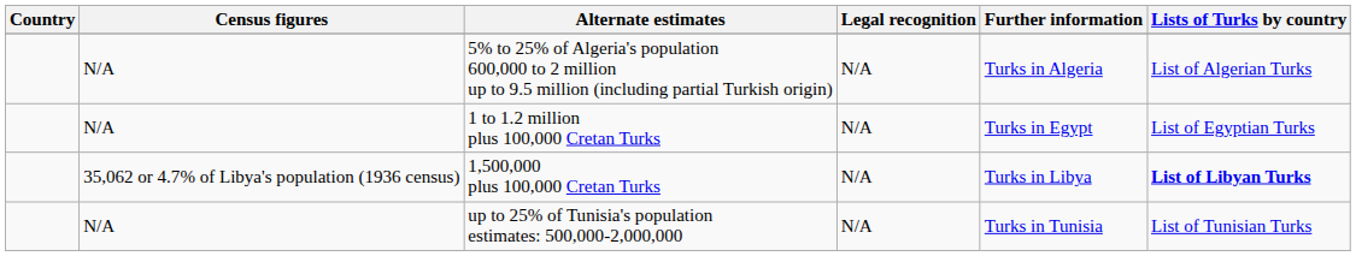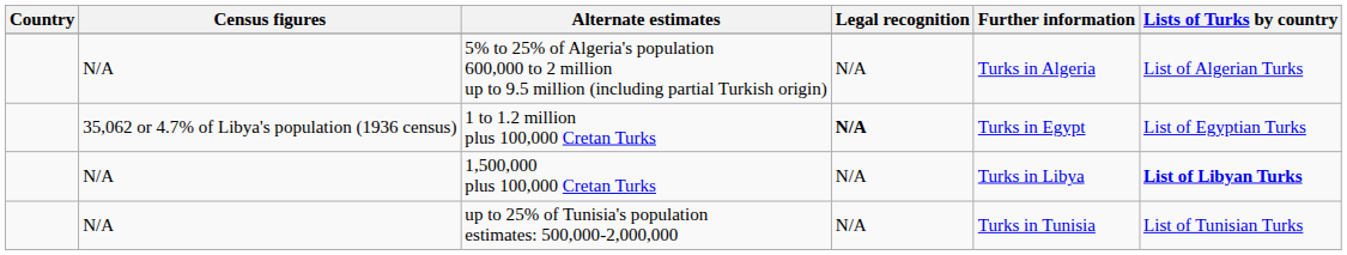 <table class="wikitable sortable">
 <tr>
 <th>Country</th>
 <th>Census figures</th>
 <th>Alternate estimates</th>
 <th>Legal recognition</th>
 <th>Further information</th>
 <th><a href='#'>Lists of Turks</a> by country</th>
 </tr>
 <tr>
 </tr>
 <tr>
 <td></td>
 <td>N/A</td>
 <td>5% to 25% of Algeria's population  <br> 600,000 to 2 million <br> up to 9.5 million (including partial Turkish origin)</td>
 <td>N/A</td>
 <td><a href='#'>Turks in Algeria</a></td>
 <td><a href='#'>List of Algerian Turks</a></td>
 </tr>
 <tr>
 <td></td>
-<td>N/A</td>
+<td>35,062 or 4.7% of Libya's population (1936 census) <br></td>
 <td>1 to 1.2 million <br> plus 100,000 <a href='#'>Cretan Turks</a></td>
-<td>N/A</td>
+<td><strong>N/A</strong></td>
 <td><a href='#'>Turks in Egypt</a></td>
 <td><a href='#'>List of Egyptian Turks</a></td>
 </tr>
 <tr>
 <td></td>
-<td>35,062 or 4.7% of Libya's population (1936 census) <br></td>
+<td>N/A</td>
 <td>1,500,000<br> plus 100,000 <a href='#'>Cretan Turks</a></td>
 <td>N/A</td>
 <td><a href='#'>Turks in Libya</a></td>
 <td><strong><a href='#'>List of Libyan Turks</a></strong></td>
 </tr>
 <tr>
 <td></td>
 <td>N/A</td>
 <td>up to 25% of Tunisia's population <br> estimates: 500,000-2,000,000</td>
 <td>N/A</td>
 <td><a href='#'>Turks in Tunisia</a></td>
 <td><a href='#'>List of Tunisian Turks</a></td>
 </tr>
 </table>
